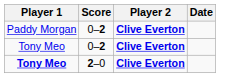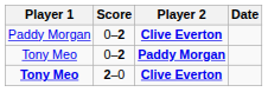 <table class="wikitable" style="text-align: center">
 <tr>
 <th>Player 1</th>
 <th>Score</th>
 <th>Player 2</th>
 <th>Date</th>
 </tr>
 <tr>
 <td> <a href='#'>Paddy Morgan</a></td>
 <td>0–<strong>2</strong></td>
 <td> <strong><a href='#'>Clive Everton</a></strong></td>
 <td></td>
 </tr>
 <tr>
 <td> <a href='#'>Tony Meo</a></td>
 <td>0–<strong>2</strong></td>
-<td> <strong><a href='#'>Clive Everton</a></strong></td>
+<td> <strong><a href='#'>Paddy Morgan</a></strong></td>
 <td></td>
 </tr>
 <tr>
 <td> <strong><a href='#'>Tony Meo</a></strong></td>
 <td><strong>2</strong>–0</td>
 <td><strong> <a href='#'>Clive Everton</a></strong></td>
 <td></td>
 </tr>
 </table>
